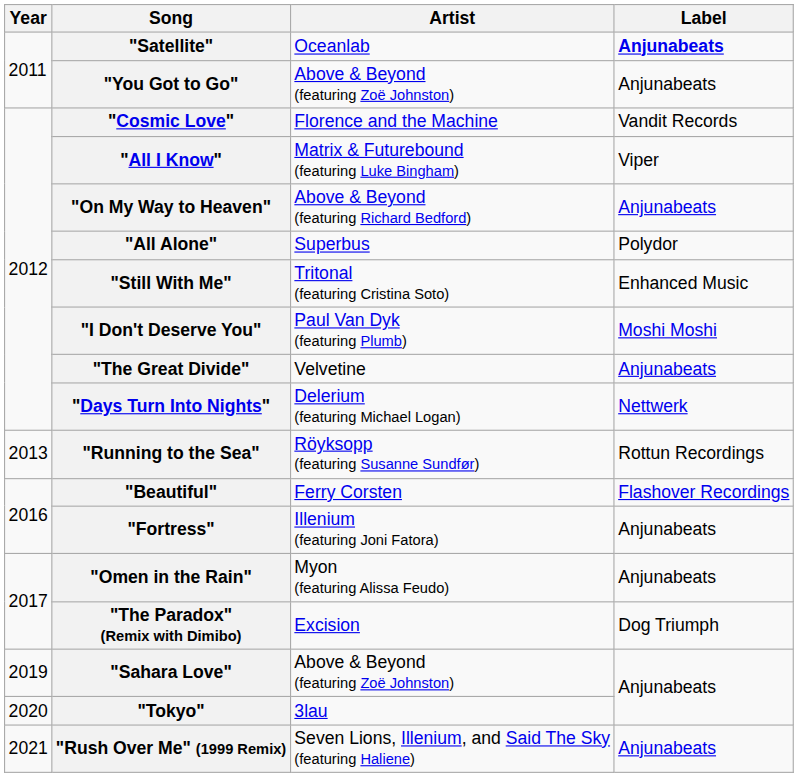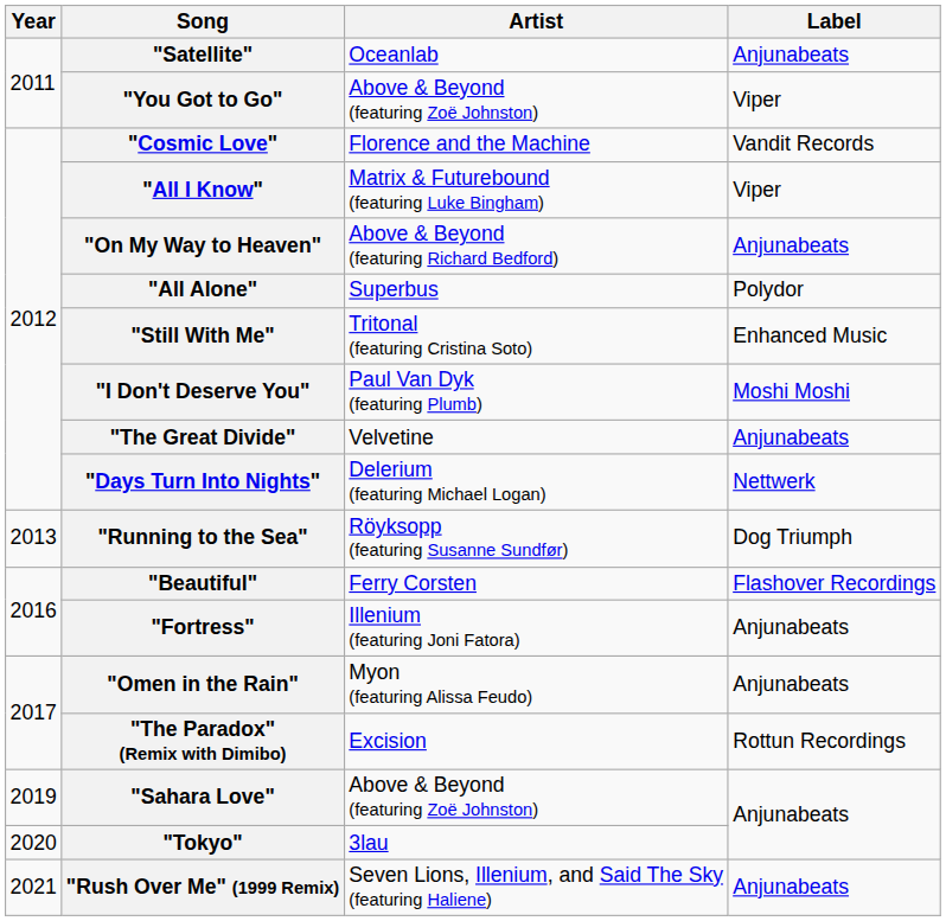 <table class="wikitable plainrowheaders">
 <tr>
 <th>Year</th>
 <th>Song</th>
 <th>Artist</th>
 <th>Label</th>
 </tr>
 <tr>
 <td rowspan="2">2011</td>
 <th scope="row">"Satellite"</th>
 <td><a href='#'>Oceanlab</a></td>
-<td align="left"><strong><a href='#'>Anjunabeats</a></strong></td>
+<td align="left"><a href='#'>Anjunabeats</a></td>
 </tr>
 <tr>
 <th scope="row">"You Got to Go"</th>
 <td><a href='#'>Above & Beyond</a> <br><small>(featuring <a href='#'>Zoë Johnston</a>)</small></td>
-<td align="left">Anjunabeats</td>
+<td align="left">Viper</td>
 </tr>
 <tr>
 <td rowspan="8">2012</td>
 <th scope="row">"<a href='#'>Cosmic Love</a>"</th>
 <td><a href='#'>Florence and the Machine</a></td>
 <td align="left">Vandit Records</td>
 </tr>
 <tr>
 <th scope="row">"<a href='#'>All I Know</a>"</th>
 <td><a href='#'>Matrix & Futurebound</a> <br><small>(featuring <a href='#'>Luke Bingham</a>)</small></td>
 <td align="left">Viper</td>
 </tr>
 <tr>
 <th scope="row">"On My Way to Heaven"</th>
 <td><a href='#'>Above & Beyond</a> <br><small>(featuring <a href='#'>Richard Bedford</a>)</small></td>
 <td align="left"><a href='#'>Anjunabeats</a></td>
 </tr>
 <tr>
 <th scope="row">"All Alone"</th>
 <td><a href='#'>Superbus</a></td>
 <td align="left">Polydor</td>
 </tr>
 <tr>
 <th scope="row">"Still With Me"</th>
 <td><a href='#'>Tritonal</a> <br><small>(featuring Cristina Soto)</small></td>
 <td align="left">Enhanced Music</td>
 </tr>
 <tr>
 <th scope="row">"I Don't Deserve You"</th>
 <td><a href='#'>Paul Van Dyk</a> <br><small>(featuring <a href='#'>Plumb</a>)</small></td>
 <td align="left"><a href='#'>Moshi Moshi</a></td>
 </tr>
 <tr>
 <th scope="row">"The Great Divide"</th>
 <td>Velvetine</td>
 <td align="left"><a href='#'>Anjunabeats</a></td>
 </tr>
 <tr>
 <th scope="row">"<a href='#'>Days Turn Into Nights</a>"</th>
 <td><a href='#'>Delerium</a> <br><small>(featuring Michael Logan)</small></td>
 <td align="left"><a href='#'>Nettwerk</a></td>
 </tr>
 <tr>
 <td>2013</td>
 <th scope="row">"Running to the Sea"</th>
 <td><a href='#'>Röyksopp</a> <br><small>(featuring <a href='#'>Susanne Sundfør</a>)</small></td>
-<td>Rottun Recordings</td>
+<td align="left">Dog Triumph</td>
 </tr>
 <tr>
 <td rowspan="2">2016</td>
 <th scope="row">"Beautiful"</th>
 <td><a href='#'>Ferry Corsten</a></td>
 <td><a href='#'>Flashover Recordings</a></td>
 </tr>
 <tr>
 <th scope="row">"Fortress"</th>
 <td><a href='#'>Illenium</a> <br><small>(featuring Joni Fatora)</small></td>
 <td align="left">Anjunabeats</td>
 </tr>
 <tr>
 <td rowspan="2">2017</td>
 <th scope="row">"Omen in the Rain"</th>
 <td>Myon <br><small>(featuring Alissa Feudo)</small></td>
 <td>Anjunabeats</td>
 </tr>
 <tr>
 <th scope="row">"The Paradox"<br><small>(Remix with Dimibo)</small></th>
 <td><a href='#'>Excision</a></td>
-<td align="left">Dog Triumph</td>
+<td>Rottun Recordings</td>
 </tr>
 <tr>
 <td>2019</td>
 <th scope="row">"Sahara Love"</th>
 <td>Above & Beyond <br><small>(featuring <a href='#'>Zoë Johnston</a>)</small></td>
 <td rowspan="2">Anjunabeats</td>
 </tr>
 <tr>
 <td>2020</td>
 <th scope="row">"Tokyo"</th>
 <td><a href='#'>3lau</a></td>
 </tr>
 <tr>
 <td>2021</td>
 <th scope="row">"Rush Over Me" <small>(1999 Remix)</small></th>
 <td>Seven Lions, <a href='#'>Illenium</a>, and <a href='#'>Said The Sky</a> <br><small>(featuring <a href='#'>Haliene</a>)</small></td>
 <td align="left"><a href='#'>Anjunabeats</a></td>
 </tr>
 </table>
